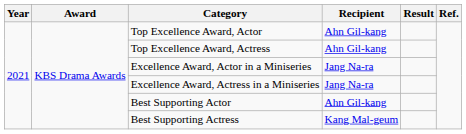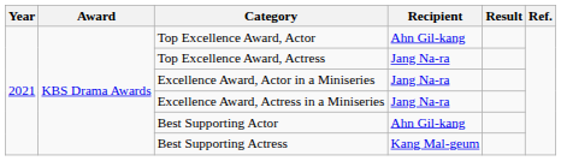 <table class="wikitable sortable">
 <tr>
 <th>Year</th>
 <th>Award</th>
 <th>Category</th>
 <th>Recipient</th>
 <th>Result</th>
 <th>Ref.</th>
 </tr>
 <tr>
 <td rowspan="6"><a href='#'>2021</a></td>
 <td rowspan="6"><a href='#'>KBS Drama Awards</a></td>
 <td>Top Excellence Award, Actor</td>
 <td><a href='#'>Ahn Gil-kang</a></td>
 <td></td>
 <td rowspan="6"></td>
 </tr>
 <tr>
 <td>Top Excellence Award, Actress</td>
-<td><a href='#'>Ahn Gil-kang</a></td>
+<td><a href='#'>Jang Na-ra</a></td>
 <td></td>
 </tr>
 <tr>
 <td>Excellence Award, Actor in a Miniseries</td>
 <td><a href='#'>Jang Na-ra</a></td>
 <td></td>
 </tr>
 <tr>
 <td>Excellence Award, Actress in a Miniseries</td>
 <td><a href='#'>Jang Na-ra</a></td>
 <td></td>
 </tr>
 <tr>
 <td>Best Supporting Actor</td>
 <td><a href='#'>Ahn Gil-kang</a></td>
 <td></td>
 </tr>
 <tr>
 <td>Best Supporting Actress</td>
 <td><a href='#'>Kang Mal-geum</a></td>
 <td></td>
 </tr>
 </table>
